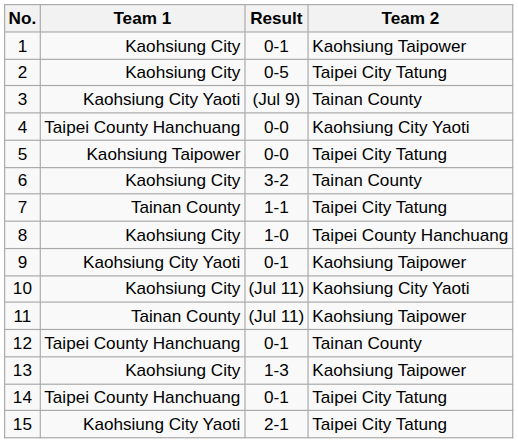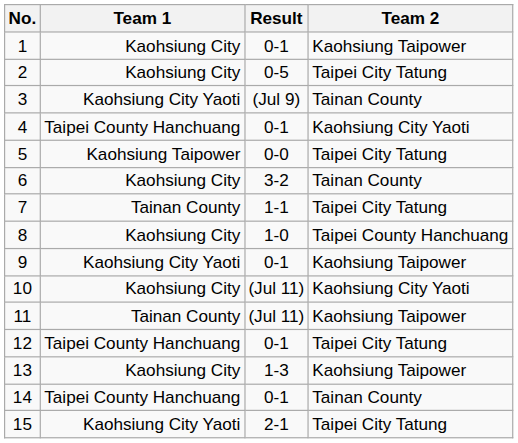 <table class="wikitable" style="font-size: 90%; text-align: center;">
 <tr>
 <th>No.</th>
 <th>Team 1</th>
 <th>Result</th>
 <th>Team 2</th>
 </tr>
 <tr>
 <td>1</td>
 <td align="right">Kaohsiung City</td>
 <td>0-1</td>
 <td align="left">Kaohsiung Taipower</td>
 </tr>
 <tr>
 <td>2</td>
 <td align="right">Kaohsiung City</td>
 <td>0-5</td>
 <td align="left">Taipei City Tatung</td>
 </tr>
 <tr>
 <td>3</td>
 <td align="right">Kaohsiung City Yaoti</td>
 <td>(Jul 9)</td>
 <td align="left">Tainan County</td>
 </tr>
 <tr>
 <td>4</td>
 <td align="right">Taipei County Hanchuang</td>
-<td>0-0</td>
+<td>0-1</td>
 <td align="left">Kaohsiung City Yaoti</td>
 </tr>
 <tr>
 <td>5</td>
 <td align="right">Kaohsiung Taipower</td>
 <td>0-0</td>
 <td align="left">Taipei City Tatung</td>
 </tr>
 <tr>
 <td>6</td>
 <td align="right">Kaohsiung City</td>
 <td>3-2</td>
 <td align="left">Tainan County</td>
 </tr>
 <tr>
 <td>7</td>
 <td align="right">Tainan County</td>
 <td>1-1</td>
 <td align="left">Taipei City Tatung</td>
 </tr>
 <tr>
 <td>8</td>
 <td align="right">Kaohsiung City</td>
 <td>1-0</td>
 <td align="left">Taipei County Hanchuang</td>
 </tr>
 <tr>
 <td>9</td>
 <td align="right">Kaohsiung City Yaoti</td>
 <td>0-1</td>
 <td align="left">Kaohsiung Taipower</td>
 </tr>
 <tr>
 <td>10</td>
 <td align="right">Kaohsiung City</td>
 <td>(Jul 11)</td>
 <td align="left">Kaohsiung City Yaoti</td>
 </tr>
 <tr>
 <td>11</td>
 <td align="right">Tainan County</td>
 <td>(Jul 11)</td>
 <td align="left">Kaohsiung Taipower</td>
 </tr>
 <tr>
 <td>12</td>
 <td align="right">Taipei County Hanchuang</td>
 <td>0-1</td>
-<td align="left">Tainan County</td>
+<td align="left">Taipei City Tatung</td>
 </tr>
 <tr>
 <td>13</td>
 <td align="right">Kaohsiung City</td>
 <td>1-3</td>
 <td align="left">Kaohsiung Taipower</td>
 </tr>
 <tr>
 <td>14</td>
 <td align="right">Taipei County Hanchuang</td>
 <td>0-1</td>
-<td align="left">Taipei City Tatung</td>
+<td align="left">Tainan County</td>
 </tr>
 <tr>
 <td>15</td>
 <td align="right">Kaohsiung City Yaoti</td>
 <td>2-1</td>
 <td align="left">Taipei City Tatung</td>
 </tr>
 </table>
